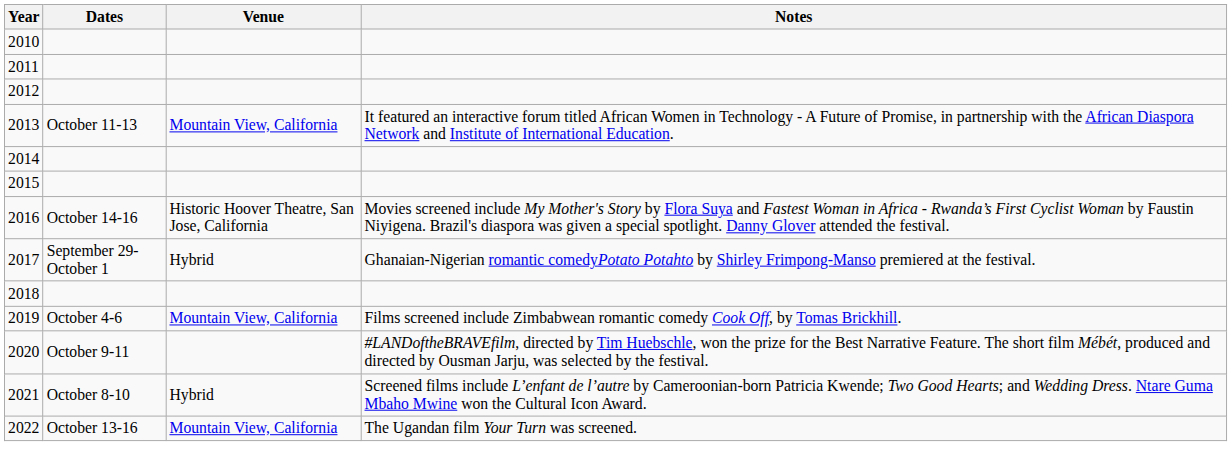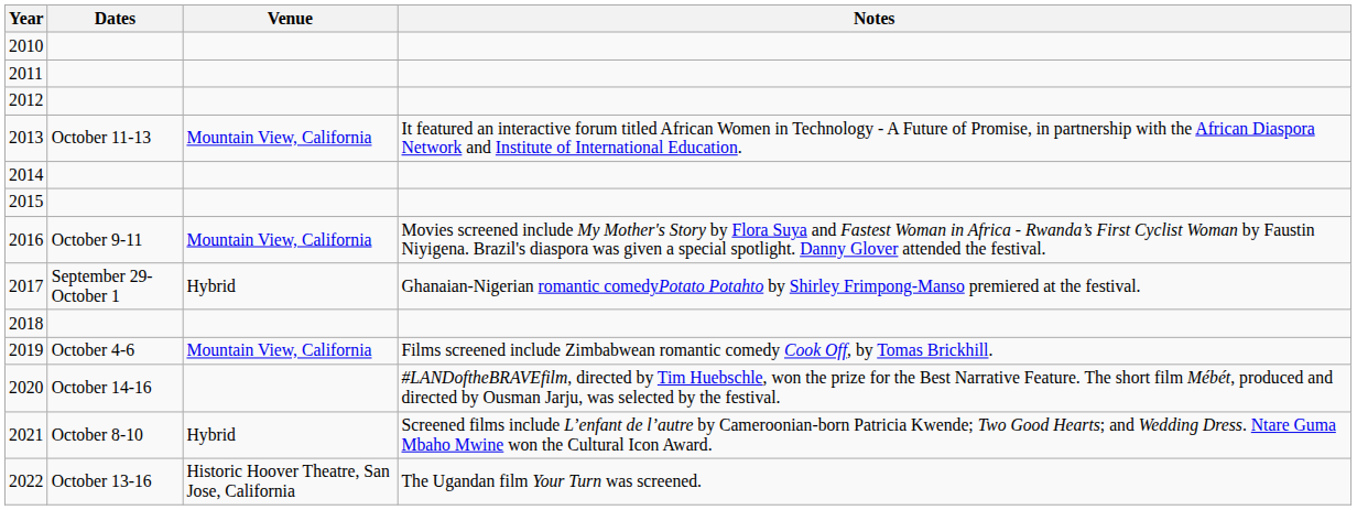 <table class="wikitable sortable">
 <tr>
 <th>Year</th>
 <th>Dates</th>
 <th>Venue</th>
 <th>Notes</th>
 </tr>
 <tr>
 <td>2010</td>
 <td></td>
 <td></td>
 <td></td>
 </tr>
 <tr>
 <td>2011</td>
 <td></td>
 <td></td>
 <td></td>
 </tr>
 <tr>
 <td>2012</td>
 <td></td>
 <td></td>
 <td></td>
 </tr>
 <tr>
 <td>2013</td>
 <td>October 11-13</td>
 <td><a href='#'>Mountain View, California</a></td>
 <td>It featured an interactive forum titled African Women in Technology - A Future of Promise, in partnership with the <a href='#'>African Diaspora Network</a> and <a href='#'>Institute of International Education</a>.</td>
 </tr>
 <tr>
 <td>2014</td>
 <td></td>
 <td></td>
 <td></td>
 </tr>
 <tr>
 <td>2015</td>
 <td></td>
 <td></td>
 <td></td>
 </tr>
 <tr>
 <td>2016</td>
-<td>October 14-16</td>
-<td>Historic Hoover Theatre, San Jose, California</td>
+<td>October 9-11</td>
+<td><a href='#'>Mountain View, California</a></td>
 <td>Movies screened include <em>My Mother's Story</em> by <a href='#'>Flora Suya</a> and <em>Fastest Woman in Africa - Rwanda’s First Cyclist Woman</em> by Faustin Niyigena. Brazil's diaspora was given a special spotlight. <a href='#'>Danny Glover</a> attended the festival.</td>
 </tr>
 <tr>
 <td>2017</td>
 <td>September 29-October 1</td>
 <td>Hybrid</td>
 <td>Ghanaian-Nigerian <a href='#'>romantic comedy</a><em><a href='#'>Potato Potahto</a></em> by <a href='#'>Shirley Frimpong-Manso</a> premiered at the festival.</td>
 </tr>
 <tr>
 <td>2018</td>
 <td></td>
 <td></td>
 <td></td>
 </tr>
 <tr>
 <td>2019</td>
 <td>October 4-6</td>
 <td><a href='#'>Mountain View, California</a></td>
 <td>Films screened include Zimbabwean romantic comedy <a href='#'><em>Cook Off</em></a>, by <a href='#'>Tomas Brickhill</a>.</td>
 </tr>
 <tr>
 <td>2020</td>
-<td>October 9-11</td>
+<td>October 14-16</td>
 <td></td>
 <td><em>#LANDoftheBRAVEfilm</em>, directed by <a href='#'>Tim Huebschle</a>, won the prize for the Best Narrative Feature. The short film <em>Mébét</em>, produced and directed by Ousman Jarju, was selected by the festival.</td>
 </tr>
 <tr>
 <td>2021</td>
 <td>October 8-10</td>
 <td>Hybrid</td>
 <td>Screened films include <em>L’enfant de l’autre</em> by Cameroonian-born Patricia Kwende;  <em>Two Good Hearts</em>; and <em>Wedding Dress</em>. <a href='#'>Ntare Guma Mbaho Mwine</a> won the Cultural Icon Award.</td>
 </tr>
 <tr>
 <td>2022</td>
 <td>October 13-16</td>
-<td><a href='#'>Mountain View, California</a></td>
+<td>Historic Hoover Theatre, San Jose, California</td>
 <td>The Ugandan film <em>Your Turn</em> was screened.</td>
 </tr>
 </table>
